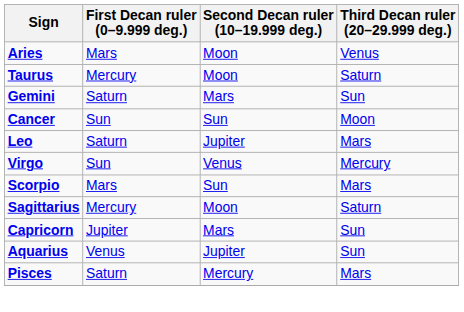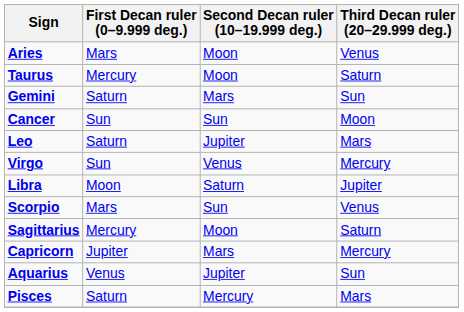 <table class="wikitable">
 <tr>
 <th>Sign</th>
 <th>First Decan ruler<br>(0–9.999 deg.)</th>
 <th>Second Decan ruler<br>(10–19.999 deg.)</th>
 <th>Third Decan ruler<br>(20–29.999 deg.)</th>
 </tr>
 <tr>
 <td><a href='#'><strong>Aries</strong></a></td>
 <td><a href='#'>Mars</a></td>
 <td><a href='#'>Moon</a></td>
 <td><a href='#'>Venus</a></td>
 </tr>
 <tr>
 <td><a href='#'><strong>Taurus</strong></a></td>
 <td><a href='#'>Mercury</a></td>
 <td><a href='#'>Moon</a></td>
 <td><a href='#'>Saturn</a></td>
 </tr>
 <tr>
 <td><a href='#'><strong>Gemini</strong></a></td>
 <td><a href='#'>Saturn</a></td>
 <td><a href='#'>Mars</a></td>
 <td><a href='#'>Sun</a></td>
 </tr>
 <tr>
 <td><a href='#'><strong>Cancer</strong></a></td>
 <td><a href='#'>Sun</a></td>
 <td><a href='#'>Sun</a></td>
 <td><a href='#'>Moon</a></td>
 </tr>
 <tr>
 <td><a href='#'><strong>Leo</strong></a></td>
 <td><a href='#'>Saturn</a></td>
 <td><a href='#'>Jupiter</a></td>
 <td><a href='#'>Mars</a></td>
 </tr>
 <tr>
 <td><a href='#'><strong>Virgo</strong></a></td>
 <td><a href='#'>Sun</a></td>
 <td><a href='#'>Venus</a></td>
 <td><a href='#'>Mercury</a></td>
 </tr>
 <tr>
+<td><a href='#'><strong>Libra</strong></a></td>
+<td><a href='#'>Moon</a></td>
+<td><a href='#'>Saturn</a></td>
+<td><a href='#'>Jupiter</a></td>
+</tr>
+<tr>
 <td><a href='#'><strong>Scorpio</strong></a></td>
 <td><a href='#'>Mars</a></td>
 <td><a href='#'>Sun</a></td>
-<td><a href='#'>Mars</a></td>
+<td><a href='#'>Venus</a></td>
 </tr>
 <tr>
 <td><a href='#'><strong>Sagittarius</strong></a></td>
 <td><a href='#'>Mercury</a></td>
 <td><a href='#'>Moon</a></td>
 <td><a href='#'>Saturn</a></td>
 </tr>
 <tr>
 <td><a href='#'><strong>Capricorn</strong></a></td>
 <td><a href='#'>Jupiter</a></td>
 <td><a href='#'>Mars</a></td>
-<td><a href='#'>Sun</a></td>
+<td><a href='#'>Mercury</a></td>
 </tr>
 <tr>
 <td><a href='#'><strong>Aquarius</strong></a></td>
 <td><a href='#'>Venus</a></td>
 <td><a href='#'>Jupiter</a></td>
 <td><a href='#'>Sun</a></td>
 </tr>
 <tr>
 <td><a href='#'><strong>Pisces</strong></a></td>
 <td><a href='#'>Saturn</a></td>
 <td><a href='#'>Mercury</a></td>
 <td><a href='#'>Mars</a></td>
 </tr>
 <tr>
 </tr>
 </table>
